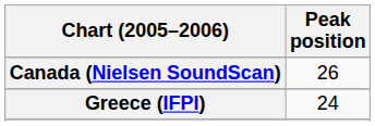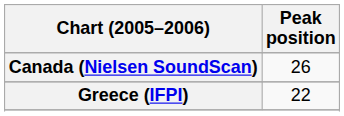 <table class="wikitable sortable plainrowheaders" style="text-align:center">
 <tr>
 <th scope="col">Chart (2005–2006)</th>
 <th scope="col">Peak<br>position</th>
 </tr>
 <tr>
 </tr>
 <tr>
 </tr>
 <tr>
 </tr>
 <tr>
 </tr>
 <tr>
 </tr>
 <tr>
 <th scope="row">Canada (<a href='#'>Nielsen SoundScan</a>)</th>
 <td style="text-align:center;">26</td>
 </tr>
 <tr>
 </tr>
 <tr>
 </tr>
 <tr>
 </tr>
 <tr>
 </tr>
 <tr>
 <th scope="row">Greece (<a href='#'>IFPI</a>)</th>
-<td style="text-align:center;">24</td>
+<td style="text-align:center;">22</td>
 </tr>
 <tr>
 </tr>
 <tr>
 </tr>
 <tr>
 </tr>
 <tr>
 </tr>
 <tr>
 </tr>
 <tr>
 </tr>
 <tr>
 </tr>
 <tr>
 </tr>
 <tr>
 </tr>
 <tr>
 </tr>
 <tr>
 </tr>
 <tr>
 </tr>
 <tr>
 </tr>
 <tr>
 </tr>
 <tr>
 </tr>
 </table>
